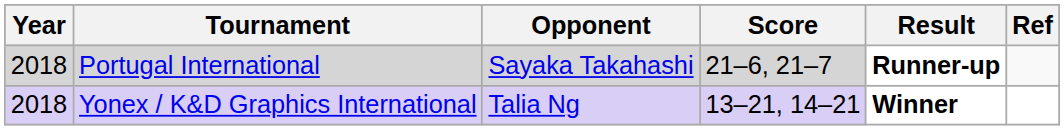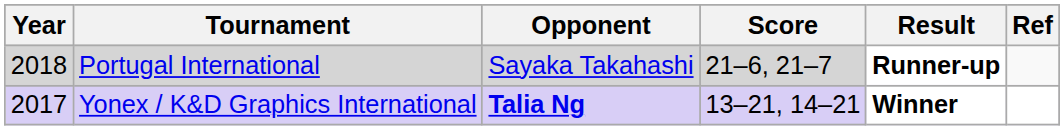 <table class="sortable wikitable" style="font-size: 90%;">
 <tr>
 <th>Year</th>
 <th>Tournament</th>
 <th>Opponent</th>
 <th>Score</th>
 <th>Result</th>
 <th>Ref</th>
 </tr>
 <tr style="background:#D5D5D5">
 <td align="center">2018</td>
 <td align="left"><a href='#'>Portugal International</a></td>
 <td align="left"> <a href='#'>Sayaka Takahashi</a></td>
 <td align="left">21–6, 21–7</td>
 <td style="text-align:left; background:white"> <strong>Runner-up</strong></td>
 </tr>
 <tr style="background:#D8CEF6">
-<td align="center">2018</td>
+<td align="center">2017</td>
 <td align="left"><a href='#'>Yonex / K&D Graphics International</a></td>
-<td align="left"> <a href='#'>Talia Ng</a></td>
+<td align="left"><strong> <a href='#'>Talia Ng</a></strong></td>
 <td align="left">13–21, 14–21</td>
 <td style="text-align:left; background:white"> <strong>Winner</strong></td>
 <td style="text-align:center; background:white"></td>
 </tr>
 </table>
